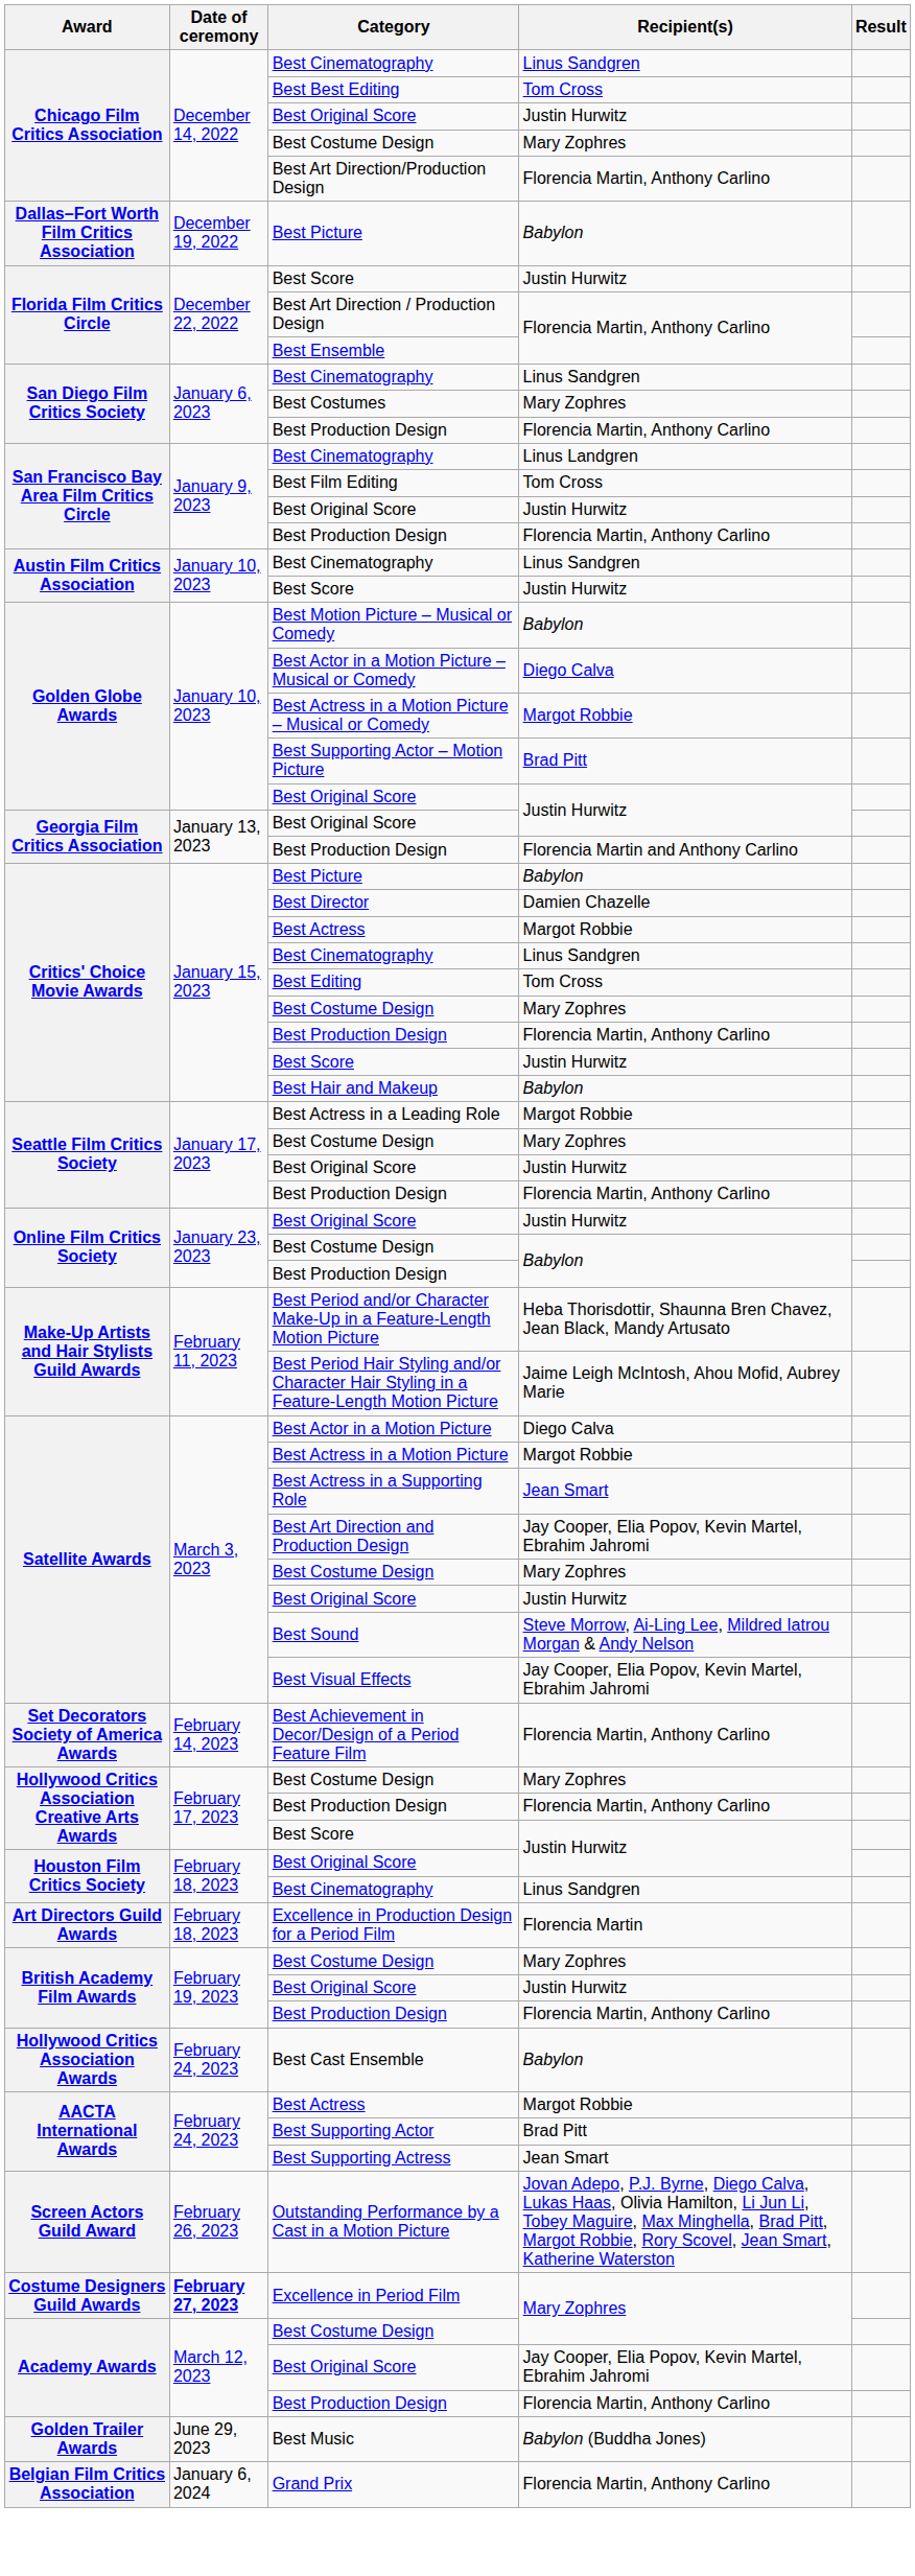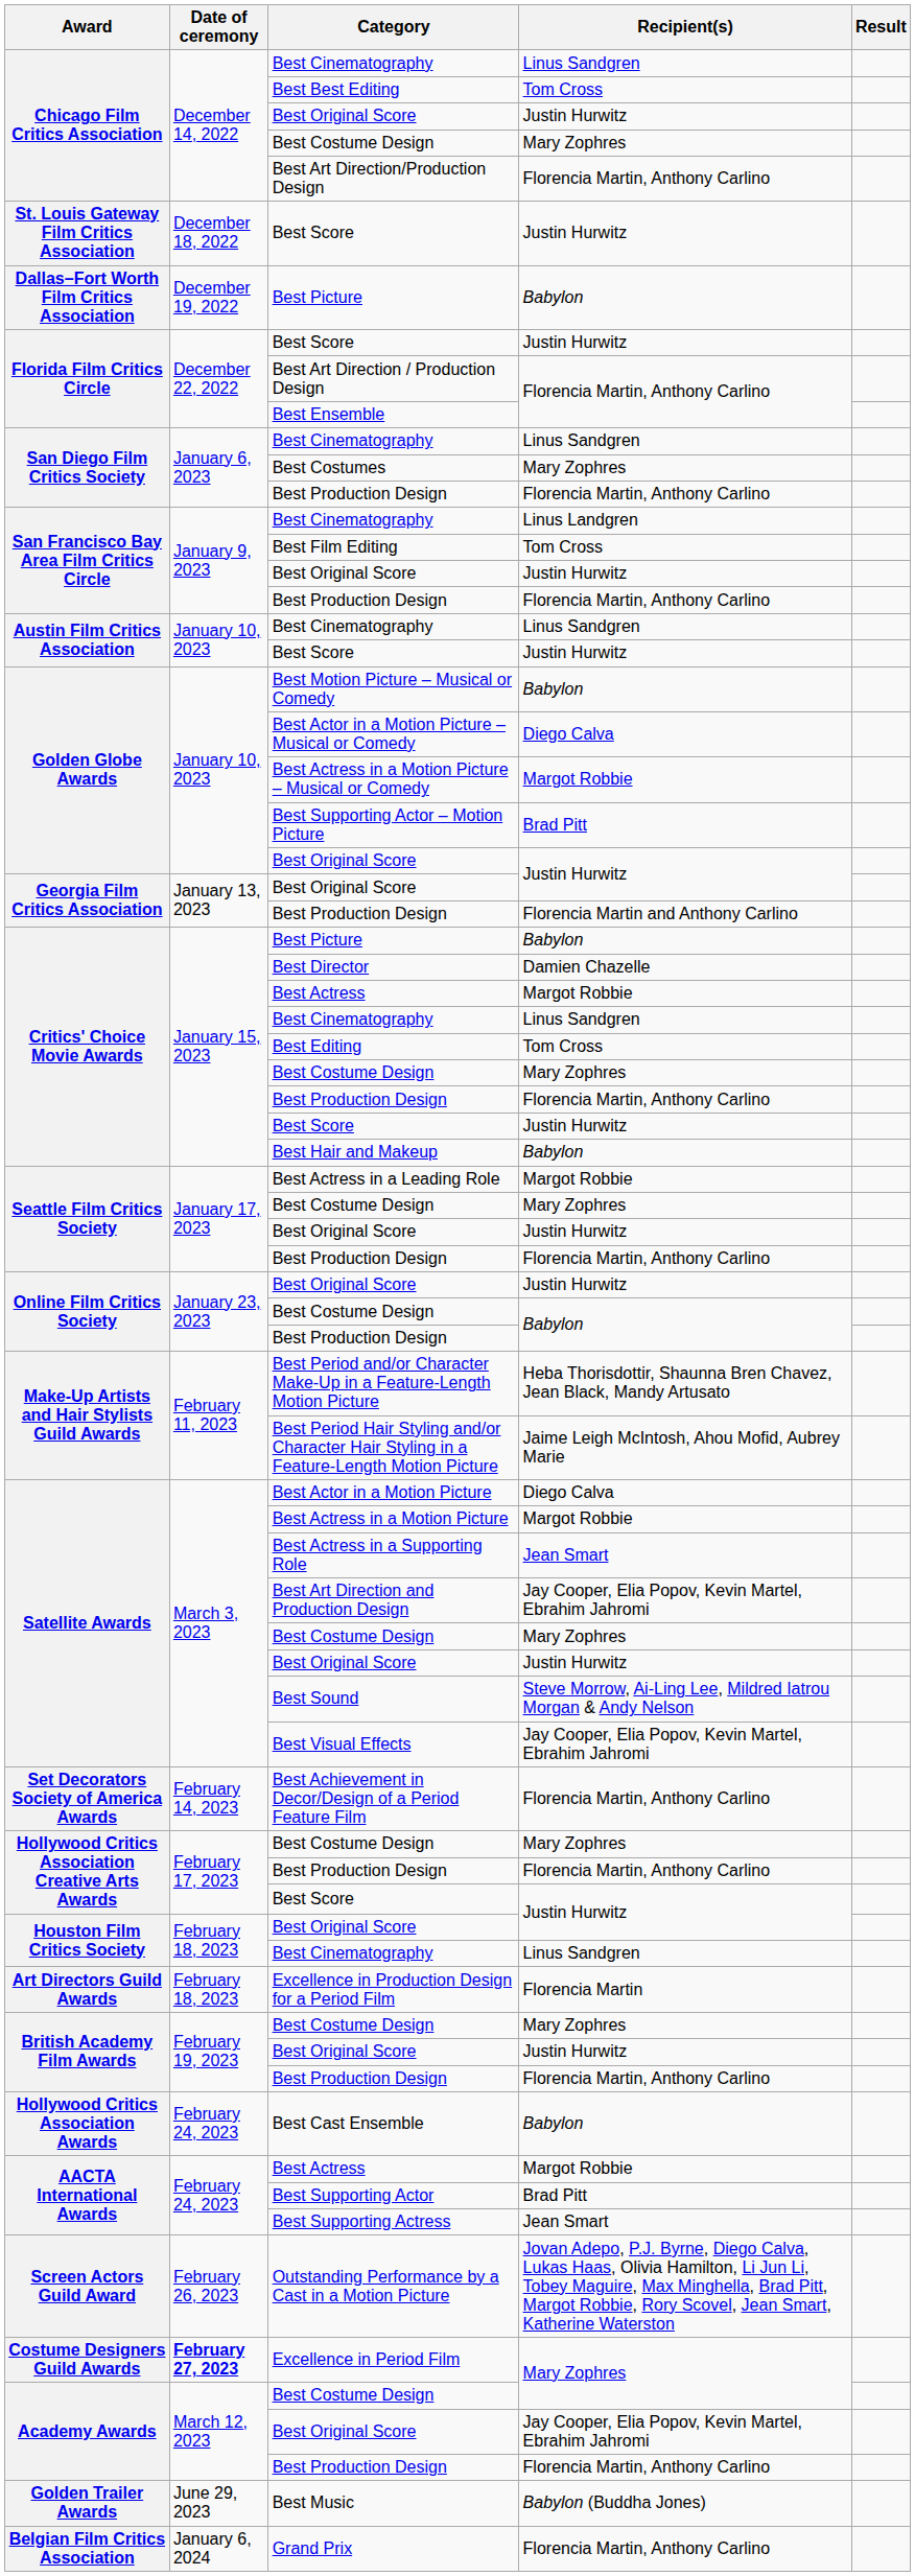 <table class="wikitable sortable plainrowheaders">
 <tr>
 <th scope="col">Award</th>
 <th scope="col">Date of ceremony</th>
 <th scope="col">Category</th>
 <th scope="col">Recipient(s)</th>
 <th scope="col">Result</th>
 </tr>
 <tr>
 <th scope="row" rowspan="5"><a href='#'>Chicago Film Critics Association</a></th>
 <td rowspan="5"><a href='#'>December 14, 2022</a></td>
 <td><a href='#'>Best Cinematography</a></td>
 <td><a href='#'>Linus Sandgren</a></td>
 <td></td>
 </tr>
 <tr>
 <td><a href='#'>Best Best Editing</a></td>
 <td><a href='#'>Tom Cross</a></td>
 <td></td>
 </tr>
 <tr>
 <td><a href='#'>Best Original Score</a></td>
 <td>Justin Hurwitz</td>
 <td></td>
 </tr>
 <tr>
 <td>Best Costume Design</td>
 <td>Mary Zophres</td>
 <td></td>
 </tr>
 <tr>
 <td>Best Art Direction/Production Design</td>
 <td>Florencia Martin, Anthony Carlino</td>
+<td></td>
+</tr>
+<tr>
+<th scope="row"><a href='#'>St. Louis Gateway Film Critics Association</a></th>
+<td><a href='#'>December 18, 2022</a></td>
+<td>Best Score</td>
+<td>Justin Hurwitz</td>
 <td></td>
 </tr>
 <tr>
 <th scope="row"><a href='#'>Dallas–Fort Worth Film Critics Association</a></th>
 <td><a href='#'>December 19, 2022</a></td>
 <td><a href='#'>Best Picture</a></td>
 <td><em>Babylon</em></td>
 <td></td>
 </tr>
 <tr>
 <th scope="row" rowspan="3"><a href='#'>Florida Film Critics Circle</a></th>
 <td rowspan="3"><a href='#'>December 22, 2022</a></td>
 <td>Best Score</td>
 <td>Justin Hurwitz</td>
 <td></td>
 </tr>
 <tr>
 <td>Best Art Direction / Production Design</td>
 <td rowspan="2">Florencia Martin, Anthony Carlino</td>
 <td></td>
 </tr>
 <tr>
 <td><a href='#'>Best Ensemble</a></td>
 <td></td>
 </tr>
 <tr>
 <th scope="row" rowspan="3"><a href='#'>San Diego Film Critics Society</a></th>
 <td rowspan="3"><a href='#'>January 6, 2023</a></td>
 <td><a href='#'>Best Cinematography</a></td>
 <td>Linus Sandgren</td>
 <td></td>
 </tr>
 <tr>
 <td>Best Costumes</td>
 <td>Mary Zophres</td>
 <td></td>
 </tr>
 <tr>
 <td>Best Production Design</td>
 <td>Florencia Martin, Anthony Carlino</td>
 <td></td>
 </tr>
 <tr>
 <th scope="row" rowspan="4"><a href='#'>San Francisco Bay Area Film Critics Circle</a></th>
 <td rowspan="4"><a href='#'>January 9, 2023</a></td>
 <td><a href='#'>Best Cinematography</a></td>
 <td>Linus Landgren</td>
 <td></td>
 </tr>
 <tr>
 <td>Best Film Editing</td>
 <td>Tom Cross</td>
 <td></td>
 </tr>
 <tr>
 <td>Best Original Score</td>
 <td>Justin Hurwitz</td>
 <td></td>
 </tr>
 <tr>
 <td>Best Production Design</td>
 <td>Florencia Martin, Anthony Carlino</td>
 <td></td>
 </tr>
 <tr>
 <th scope="row" rowspan="2"><a href='#'>Austin Film Critics Association</a></th>
 <td rowspan="2"><a href='#'>January 10, 2023</a></td>
 <td>Best Cinematography</td>
 <td>Linus Sandgren</td>
 <td></td>
 </tr>
 <tr>
 <td>Best Score</td>
 <td>Justin Hurwitz</td>
 <td></td>
 </tr>
 <tr>
 <th scope="row" rowspan="5"><a href='#'>Golden Globe Awards</a></th>
 <td rowspan="5"><a href='#'>January 10, 2023</a></td>
 <td><a href='#'>Best Motion Picture – Musical or Comedy</a></td>
 <td><em>Babylon</em></td>
 <td></td>
 </tr>
 <tr>
 <td><a href='#'>Best Actor in a Motion Picture – Musical or Comedy</a></td>
 <td><a href='#'>Diego Calva</a></td>
 <td></td>
 </tr>
 <tr>
 <td><a href='#'>Best Actress in a Motion Picture – Musical or Comedy</a></td>
 <td><a href='#'>Margot Robbie</a></td>
 <td></td>
 </tr>
 <tr>
 <td><a href='#'>Best Supporting Actor – Motion Picture</a></td>
 <td><a href='#'>Brad Pitt</a></td>
 <td></td>
 </tr>
 <tr>
 <td><a href='#'>Best Original Score</a></td>
 <td rowspan="2">Justin Hurwitz</td>
 <td></td>
 </tr>
 <tr>
 <th scope="row" rowspan="2"><a href='#'>Georgia Film Critics Association</a></th>
 <td rowspan="2">January 13, 2023</td>
 <td>Best Original Score</td>
 <td></td>
 </tr>
 <tr>
 <td>Best Production Design</td>
 <td>Florencia Martin and Anthony Carlino</td>
 <td></td>
 </tr>
 <tr>
 <th scope="row" rowspan="9"><a href='#'>Critics' Choice Movie Awards</a></th>
 <td rowspan="9"><a href='#'>January 15, 2023</a></td>
 <td><a href='#'>Best Picture</a></td>
 <td><em>Babylon</em></td>
 <td></td>
 </tr>
 <tr>
 <td><a href='#'>Best Director</a></td>
 <td>Damien Chazelle</td>
 <td></td>
 </tr>
 <tr>
 <td><a href='#'>Best Actress</a></td>
 <td>Margot Robbie</td>
 <td></td>
 </tr>
 <tr>
 <td><a href='#'>Best Cinematography</a></td>
 <td>Linus Sandgren</td>
 <td></td>
 </tr>
 <tr>
 <td><a href='#'>Best Editing</a></td>
 <td>Tom Cross</td>
 <td></td>
 </tr>
 <tr>
 <td><a href='#'>Best Costume Design</a></td>
 <td>Mary Zophres</td>
 <td></td>
 </tr>
 <tr>
 <td><a href='#'>Best Production Design</a></td>
 <td>Florencia Martin, Anthony Carlino</td>
 <td></td>
 </tr>
 <tr>
 <td><a href='#'>Best Score</a></td>
 <td>Justin Hurwitz</td>
 <td></td>
 </tr>
 <tr>
 <td><a href='#'>Best Hair and Makeup</a></td>
 <td><em>Babylon</em></td>
 <td></td>
 </tr>
 <tr>
 <th scope="row" rowspan="4"><a href='#'>Seattle Film Critics Society</a></th>
 <td rowspan="4"><a href='#'>January 17, 2023</a></td>
 <td>Best Actress in a Leading Role</td>
 <td>Margot Robbie</td>
 <td></td>
 </tr>
 <tr>
 <td>Best Costume Design</td>
 <td>Mary Zophres</td>
 <td></td>
 </tr>
 <tr>
 <td>Best Original Score</td>
 <td>Justin Hurwitz</td>
 <td></td>
 </tr>
 <tr>
 <td>Best Production Design</td>
 <td>Florencia Martin, Anthony Carlino</td>
 <td></td>
 </tr>
 <tr>
 <th scope="row" rowspan="3"><a href='#'>Online Film Critics Society</a></th>
 <td rowspan="3"><a href='#'>January 23, 2023</a></td>
 <td><a href='#'>Best Original Score</a></td>
 <td>Justin Hurwitz</td>
 <td></td>
 </tr>
 <tr>
 <td>Best Costume Design</td>
 <td rowspan="2"><em>Babylon</em></td>
 <td></td>
 </tr>
 <tr>
 <td>Best Production Design</td>
 <td></td>
 </tr>
 <tr>
 <th scope="row" rowspan="2"><a href='#'>Make-Up Artists and Hair Stylists Guild Awards</a></th>
 <td rowspan="2"><a href='#'>February 11, 2023</a></td>
 <td><a href='#'>Best Period and/or Character Make-Up in a Feature-Length Motion Picture</a></td>
 <td>Heba Thorisdottir, Shaunna Bren Chavez, Jean Black, Mandy Artusato</td>
 <td></td>
 </tr>
 <tr>
 <td><a href='#'>Best Period Hair Styling and/or Character Hair Styling in a Feature-Length Motion Picture</a></td>
 <td>Jaime Leigh McIntosh, Ahou Mofid, Aubrey Marie</td>
 <td></td>
 </tr>
 <tr>
 <th scope="row" rowspan="8"><a href='#'>Satellite Awards</a></th>
 <td rowspan="8"><a href='#'>March 3, 2023</a></td>
 <td><a href='#'>Best Actor in a Motion Picture</a></td>
 <td>Diego Calva</td>
 <td></td>
 </tr>
 <tr>
 <td><a href='#'>Best Actress in a Motion Picture</a></td>
 <td>Margot Robbie</td>
 <td></td>
 </tr>
 <tr>
 <td><a href='#'>Best Actress in a Supporting Role</a></td>
 <td><a href='#'>Jean Smart</a></td>
 <td></td>
 </tr>
 <tr>
 <td><a href='#'>Best Art Direction and Production Design</a></td>
 <td>Jay Cooper, Elia Popov, Kevin Martel, Ebrahim Jahromi</td>
 <td></td>
 </tr>
 <tr>
 <td><a href='#'>Best Costume Design</a></td>
 <td>Mary Zophres</td>
 <td></td>
 </tr>
 <tr>
 <td><a href='#'>Best Original Score</a></td>
 <td>Justin Hurwitz</td>
 <td></td>
 </tr>
 <tr>
 <td><a href='#'>Best Sound</a></td>
 <td><a href='#'>Steve Morrow</a>, <a href='#'>Ai-Ling Lee</a>, <a href='#'>Mildred Iatrou Morgan</a> & <a href='#'>Andy Nelson</a></td>
 <td></td>
 </tr>
 <tr>
 <td><a href='#'>Best Visual Effects</a></td>
 <td>Jay Cooper, Elia Popov, Kevin Martel, Ebrahim Jahromi</td>
 <td></td>
 </tr>
 <tr>
 <th scope="row"><a href='#'>Set Decorators Society of America Awards</a></th>
 <td><a href='#'>February 14, 2023</a></td>
 <td><a href='#'>Best Achievement in Decor/Design of a Period Feature Film</a></td>
 <td>Florencia Martin, Anthony Carlino</td>
 <td></td>
 </tr>
 <tr>
 <th scope="row" rowspan="3"><a href='#'>Hollywood Critics Association Creative Arts Awards</a></th>
 <td rowspan="3"><a href='#'>February 17, 2023</a></td>
 <td>Best Costume Design</td>
 <td>Mary Zophres</td>
 <td></td>
 </tr>
 <tr>
 <td>Best Production Design</td>
 <td>Florencia Martin, Anthony Carlino</td>
 <td></td>
 </tr>
 <tr>
 <td>Best Score</td>
 <td rowspan="2">Justin Hurwitz</td>
 <td></td>
 </tr>
 <tr>
 <th scope="row" rowspan="2"><a href='#'>Houston Film Critics Society</a></th>
 <td rowspan="2"><a href='#'>February 18, 2023</a></td>
 <td><a href='#'>Best Original Score</a></td>
 <td></td>
 </tr>
 <tr>
 <td><a href='#'>Best Cinematography</a></td>
 <td>Linus Sandgren</td>
 <td></td>
 </tr>
 <tr>
 <th scope="row"><a href='#'>Art Directors Guild Awards</a></th>
 <td><a href='#'>February 18, 2023</a></td>
 <td><a href='#'>Excellence in Production Design for a Period Film</a></td>
 <td>Florencia Martin</td>
 <td></td>
 </tr>
 <tr>
 <th scope="row" rowspan="3"><a href='#'>British Academy Film Awards</a></th>
 <td rowspan="3"><a href='#'>February 19, 2023</a></td>
 <td><a href='#'>Best Costume Design</a></td>
 <td>Mary Zophres</td>
 <td></td>
 </tr>
 <tr>
 <td><a href='#'>Best Original Score</a></td>
 <td>Justin Hurwitz</td>
 <td></td>
 </tr>
 <tr>
 <td><a href='#'>Best Production Design</a></td>
 <td>Florencia Martin, Anthony Carlino</td>
 <td></td>
 </tr>
 <tr>
 <th scope="row"><a href='#'>Hollywood Critics Association Awards</a></th>
 <td><a href='#'>February 24, 2023</a></td>
 <td>Best Cast Ensemble</td>
 <td><em>Babylon</em></td>
 <td></td>
 </tr>
 <tr>
 <th scope="row" rowspan="3"><a href='#'>AACTA International Awards</a></th>
 <td rowspan="3"><a href='#'>February 24, 2023</a></td>
 <td><a href='#'>Best Actress</a></td>
 <td>Margot Robbie</td>
 <td></td>
 </tr>
 <tr>
 <td><a href='#'>Best Supporting Actor</a></td>
 <td>Brad Pitt</td>
 <td></td>
 </tr>
 <tr>
 <td><a href='#'>Best Supporting Actress</a></td>
 <td>Jean Smart</td>
 <td></td>
 </tr>
 <tr>
 <th scope="row"><a href='#'>Screen Actors Guild Award</a></th>
 <td><a href='#'>February 26, 2023</a></td>
 <td><a href='#'>Outstanding Performance by a Cast in a Motion Picture</a></td>
 <td><a href='#'>Jovan Adepo</a>, <a href='#'>P.J. Byrne</a>, <a href='#'>Diego Calva</a>, <a href='#'>Lukas Haas</a>, Olivia Hamilton, <a href='#'>Li Jun Li</a>, <a href='#'>Tobey Maguire</a>, <a href='#'>Max Minghella</a>, <a href='#'>Brad Pitt</a>, <a href='#'>Margot Robbie</a>, <a href='#'>Rory Scovel</a>, <a href='#'>Jean Smart</a>, <a href='#'>Katherine Waterston</a></td>
 <td></td>
 </tr>
 <tr>
 <th scope="row"><a href='#'>Costume Designers Guild Awards</a></th>
 <td><strong><a href='#'>February 27, 2023</a></strong></td>
 <td><a href='#'>Excellence in Period Film</a></td>
 <td rowspan="2"><a href='#'>Mary Zophres</a></td>
 <td></td>
 </tr>
 <tr>
 <th scope="row" rowspan="3"><a href='#'>Academy Awards</a></th>
 <td rowspan="3"><a href='#'>March 12, 2023</a></td>
 <td><a href='#'>Best Costume Design</a></td>
 <td></td>
 </tr>
 <tr>
 <td><a href='#'>Best Original Score</a></td>
 <td>Jay Cooper, Elia Popov, Kevin Martel, Ebrahim Jahromi</td>
 <td></td>
 </tr>
 <tr>
 <td><a href='#'>Best Production Design</a></td>
 <td>Florencia Martin, Anthony Carlino</td>
 <td></td>
 </tr>
 <tr>
 <th scope="row" rowspan="1"><a href='#'>Golden Trailer Awards</a></th>
 <td>June 29, 2023</td>
 <td>Best Music</td>
 <td><em>Babylon</em> (Buddha Jones)</td>
 <td></td>
 </tr>
 <tr>
 <th scope="row"><a href='#'>Belgian Film Critics Association</a></th>
 <td>January 6, 2024</td>
 <td><a href='#'>Grand Prix</a></td>
 <td>Florencia Martin, Anthony Carlino</td>
 <td></td>
 </tr>
 </table>
